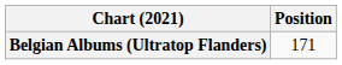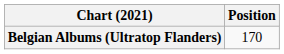 <table class="wikitable plainrowheaders" style="text-align:center">
 <tr>
 <th scope="col">Chart (2021)</th>
 <th scope="col">Position</th>
 </tr>
 <tr>
 <th scope="row">Belgian Albums (Ultratop Flanders)</th>
-<td>171</td>
+<td>170</td>
 </tr>
 </table>
